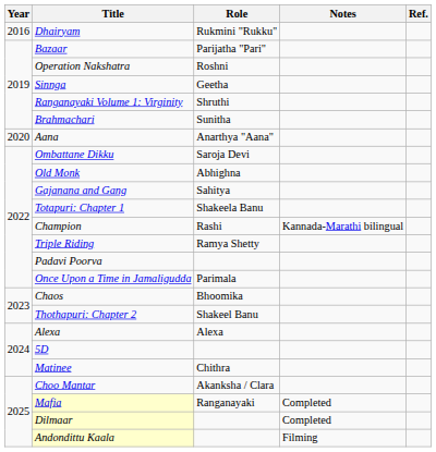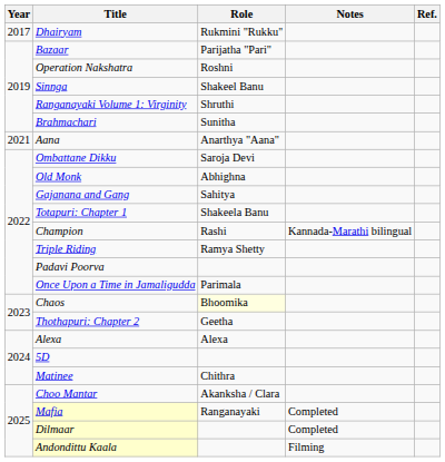 <table class="wikitable sortable">
 <tr>
 <th scope="col">Year</th>
 <th scope="col">Title</th>
 <th scope="col">Role</th>
 <th scope="col" class="unsortable">Notes</th>
 <th scope="col" class="unsortable">Ref.</th>
 </tr>
 <tr>
-<td>2016</td>
+<td>2017</td>
 <td><a href='#'><em>Dhairyam</em></a></td>
 <td>Rukmini "Rukku"</td>
 <td></td>
 <td></td>
 </tr>
 <tr>
 <td rowspan="5">2019</td>
 <td><em><a href='#'>Bazaar</a></em></td>
 <td>Parijatha "Pari"</td>
 <td></td>
 <td></td>
 </tr>
 <tr>
 <td><em>Operation Nakshatra</em></td>
 <td>Roshni</td>
 <td></td>
 <td></td>
 </tr>
 <tr>
 <td><em><a href='#'>Sinnga</a></em></td>
-<td>Geetha</td>
+<td>Shakeel Banu</td>
 <td></td>
 <td></td>
 </tr>
 <tr>
 <td><em><a href='#'>Ranganayaki Volume 1: Virginity</a></em></td>
 <td>Shruthi</td>
 <td></td>
 <td></td>
 </tr>
 <tr>
 <td><em><a href='#'>Brahmachari</a></em></td>
 <td>Sunitha</td>
 <td></td>
 <td></td>
 </tr>
 <tr>
-<td>2020</td>
+<td>2021</td>
 <td><em>Aana</em></td>
 <td>Anarthya "Aana"</td>
 <td></td>
 <td></td>
 </tr>
 <tr>
 <td rowspan="8">2022</td>
 <td><em><a href='#'>Ombattane Dikku</a></em></td>
 <td>Saroja Devi</td>
 <td></td>
 <td></td>
 </tr>
 <tr>
 <td><em><a href='#'>Old Monk</a></em></td>
 <td>Abhighna</td>
 <td></td>
 <td></td>
 </tr>
 <tr>
 <td><em><a href='#'>Gajanana and Gang</a></em></td>
 <td>Sahitya</td>
 <td></td>
 <td></td>
 </tr>
 <tr>
 <td><em><a href='#'>Totapuri: Chapter 1</a></em></td>
 <td>Shakeela Banu</td>
 <td></td>
 <td></td>
 </tr>
 <tr>
 <td><em>Champion</em></td>
 <td>Rashi</td>
 <td>Kannada-<a href='#'>Marathi</a> bilingual</td>
 <td></td>
 </tr>
 <tr>
 <td><em><a href='#'>Triple Riding</a></em></td>
 <td>Ramya Shetty</td>
 <td></td>
 <td></td>
 </tr>
 <tr>
 <td><em>Padavi Poorva</em></td>
 <td></td>
 <td></td>
 <td></td>
 </tr>
 <tr>
 <td><em><a href='#'>Once Upon a Time in Jamaligudda</a></em></td>
 <td>Parimala</td>
 <td></td>
 <td></td>
 </tr>
 <tr>
 <td rowspan="2">2023</td>
 <td><em>Chaos</em></td>
-<td>Bhoomika</td>
+<td style="background: lightyellow;">Bhoomika</td>
 <td></td>
 <td></td>
 </tr>
 <tr>
 <td><em><a href='#'>Thothapuri: Chapter 2</a></em></td>
-<td>Shakeel Banu</td>
+<td>Geetha</td>
 <td></td>
 <td></td>
 </tr>
 <tr>
 <td rowspan="3">2024</td>
 <td><em>Alexa</em></td>
 <td>Alexa</td>
 <td></td>
 <td></td>
 </tr>
 <tr>
 <td><em><a href='#'>5D</a></em></td>
 <td></td>
 <td></td>
 <td></td>
 </tr>
 <tr>
 <td><em><a href='#'>Matinee</a></em></td>
 <td>Chithra</td>
 <td></td>
 <td></td>
 </tr>
 <tr>
 <td rowspan="4">2025</td>
 <td><em><a href='#'>Choo Mantar</a></em></td>
 <td>Akanksha / Clara</td>
 <td></td>
 <td></td>
 </tr>
 <tr>
 <td style="background:#FFFFCC;"><em><a href='#'>Mafia</a></em></td>
 <td>Ranganayaki</td>
 <td>Completed</td>
 <td></td>
 </tr>
 <tr>
 <td style="background:#FFFFCC;"><em>Dilmaar</em></td>
 <td></td>
 <td>Completed</td>
 <td></td>
 </tr>
 <tr>
 <td style="background:#FFFFCC;"><em>Andondittu Kaala</em></td>
 <td></td>
 <td>Filming</td>
 <td></td>
 </tr>
 </table>
